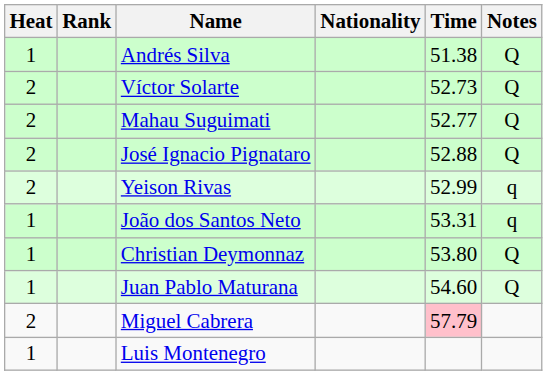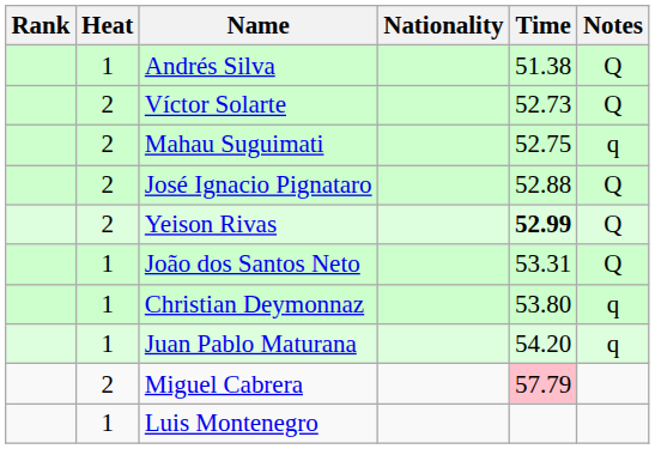 <table class="wikitable sortable" style="text-align:center">
 <tr>
+<th>Rank</th>
 <th>Heat</th>
-<th>Rank</th>
 <th>Name</th>
 <th>Nationality</th>
 <th>Time</th>
 <th>Notes</th>
 </tr>
 <tr bgcolor=ccffcc>
+<td></td>
 <td>1</td>
-<td></td>
 <td align=left><a href='#'>Andrés Silva</a></td>
 <td align=left></td>
 <td>51.38</td>
 <td>Q</td>
 </tr>
 <tr bgcolor=ccffcc>
+<td></td>
 <td>2</td>
-<td></td>
 <td align=left><a href='#'>Víctor Solarte</a></td>
 <td align=left></td>
 <td>52.73</td>
 <td>Q</td>
 </tr>
 <tr bgcolor=ccffcc>
+<td></td>
 <td>2</td>
-<td></td>
 <td align=left><a href='#'>Mahau Suguimati</a></td>
 <td align=left></td>
-<td>52.77</td>
-<td>Q</td>
+<td>52.75</td>
+<td>q</td>
 </tr>
 <tr bgcolor=ccffcc>
+<td></td>
 <td>2</td>
-<td></td>
 <td align=left><a href='#'>José Ignacio Pignataro</a></td>
 <td align=left></td>
 <td>52.88</td>
 <td>Q</td>
 </tr>
 <tr bgcolor=ddffdd>
+<td></td>
 <td>2</td>
-<td></td>
 <td align=left><a href='#'>Yeison Rivas</a></td>
 <td align=left></td>
-<td>52.99</td>
-<td>q</td>
+<td><strong>52.99</strong></td>
+<td>Q</td>
 </tr>
 <tr bgcolor=ccffcc>
+<td></td>
 <td>1</td>
-<td></td>
 <td align=left><a href='#'>João dos Santos Neto</a></td>
 <td align=left></td>
 <td>53.31</td>
-<td>q</td>
+<td>Q</td>
 </tr>
 <tr bgcolor=ccffcc>
+<td></td>
 <td>1</td>
-<td></td>
 <td align=left><a href='#'>Christian Deymonnaz</a></td>
 <td align=left></td>
 <td>53.80</td>
-<td>Q</td>
+<td>q</td>
 </tr>
 <tr bgcolor=ddffdd>
+<td></td>
 <td>1</td>
-<td></td>
 <td align=left><a href='#'>Juan Pablo Maturana</a></td>
 <td align=left></td>
-<td>54.60</td>
-<td>Q</td>
+<td>54.20</td>
+<td>q</td>
 </tr>
 <tr>
+<td></td>
 <td>2</td>
-<td></td>
 <td align=left><a href='#'>Miguel Cabrera</a></td>
 <td align=left></td>
 <td style="background: pink;">57.79</td>
 <td></td>
 </tr>
 <tr>
+<td></td>
 <td>1</td>
-<td></td>
 <td align=left><a href='#'>Luis Montenegro</a></td>
 <td align=left></td>
 <td></td>
 <td></td>
 </tr>
 </table>
